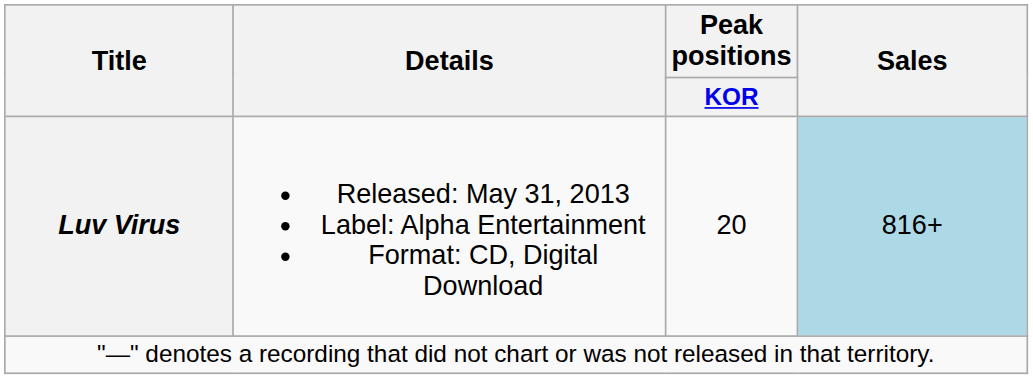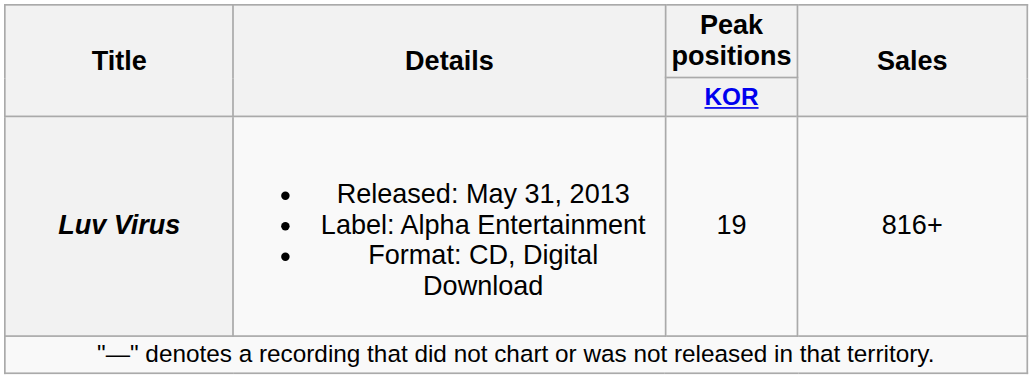 <table class="wikitable plainrowheaders" style="text-align:center;">
 <tr>
 <th scope="col" rowspan="2" style="width:8em;">Title</th>
 <th rowspan="2" style="width:15.5em;">Details</th>
 <th scope="col" colspan="1">Peak positions</th>
 <th scope="col" rowspan="2" style="width:8em;">Sales</th>
 </tr>
 <tr>
 <th scope="col" style="width:2.5em;font-size:90%;"><a href='#'>KOR</a><br></th>
 </tr>
 <tr>
 <th scope="row"><em>Luv Virus</em></th>
 <td><br><ul><li>Released: May 31, 2013</li><li>Label: Alpha Entertainment</li><li>Format: CD, Digital Download</li></ul></td>
-<td>20</td>
-<td style="background: lightblue;">816+</td>
+<td>19</td>
+<td>816+</td>
 </tr>
 <tr>
 <td colspan="12" style="font-size:90%">"—" denotes a recording that did not chart or was not released in that territory.</td>
 </tr>
 </table>
